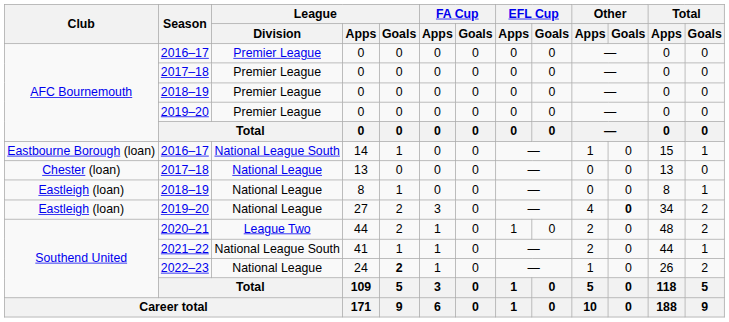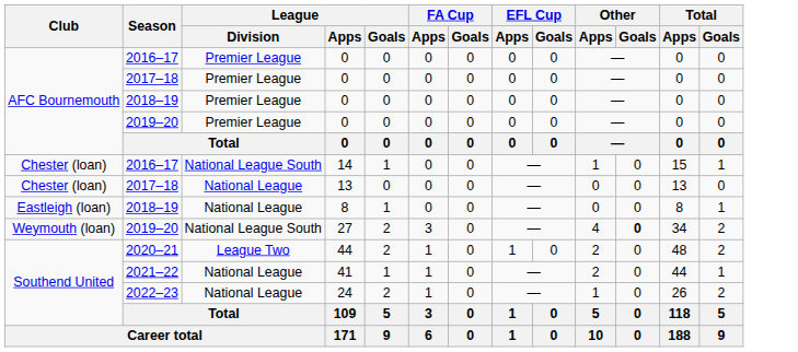 <table class=wikitable style=text-align:center>
 <tr>
 <th rowspan=2>Club</th>
 <th rowspan=2>Season</th>
 <th colspan=3>League</th>
 <th colspan=2><a href='#'>FA Cup</a></th>
 <th colspan=2><a href='#'>EFL Cup</a></th>
 <th colspan=2>Other</th>
 <th colspan=2>Total</th>
 </tr>
 <tr>
 <th>Division</th>
 <th>Apps</th>
 <th>Goals</th>
 <th>Apps</th>
 <th>Goals</th>
 <th>Apps</th>
 <th>Goals</th>
 <th>Apps</th>
 <th>Goals</th>
 <th>Apps</th>
 <th>Goals</th>
 </tr>
 <tr>
 <td rowspan=5><a href='#'>AFC Bournemouth</a></td>
 <td><a href='#'>2016–17</a></td>
 <td><a href='#'>Premier League</a></td>
 <td>0</td>
 <td>0</td>
 <td>0</td>
 <td>0</td>
 <td>0</td>
 <td>0</td>
 <td colspan=2>—</td>
 <td>0</td>
 <td>0</td>
 </tr>
 <tr>
 <td><a href='#'>2017–18</a></td>
 <td>Premier League</td>
 <td>0</td>
 <td>0</td>
 <td>0</td>
 <td>0</td>
 <td>0</td>
 <td>0</td>
 <td colspan=2>—</td>
 <td>0</td>
 <td>0</td>
 </tr>
 <tr>
 <td><a href='#'>2018–19</a></td>
 <td>Premier League</td>
 <td>0</td>
 <td>0</td>
 <td>0</td>
 <td>0</td>
 <td>0</td>
 <td>0</td>
 <td colspan=2>—</td>
 <td>0</td>
 <td>0</td>
 </tr>
 <tr>
 <td><a href='#'>2019–20</a></td>
 <td>Premier League</td>
 <td>0</td>
 <td>0</td>
 <td>0</td>
 <td>0</td>
 <td>0</td>
 <td>0</td>
 <td colspan=2>—</td>
 <td>0</td>
 <td>0</td>
 </tr>
 <tr>
 <th colspan=2>Total</th>
 <th>0</th>
 <th>0</th>
 <th>0</th>
 <th>0</th>
 <th>0</th>
 <th>0</th>
 <th colspan=2>—</th>
 <th>0</th>
 <th>0</th>
 </tr>
 <tr>
-<td><a href='#'>Eastbourne Borough</a> (loan)</td>
+<td><a href='#'>Chester</a> (loan)</td>
 <td><a href='#'>2016–17</a></td>
 <td><a href='#'>National League South</a></td>
 <td>14</td>
 <td>1</td>
 <td>0</td>
 <td>0</td>
 <td colspan=2>—</td>
 <td>1</td>
 <td>0</td>
 <td>15</td>
 <td>1</td>
 </tr>
 <tr>
 <td><a href='#'>Chester</a> (loan)</td>
 <td><a href='#'>2017–18</a></td>
 <td><a href='#'>National League</a></td>
 <td>13</td>
 <td>0</td>
 <td>0</td>
 <td>0</td>
 <td colspan=2>—</td>
 <td>0</td>
 <td>0</td>
 <td>13</td>
 <td>0</td>
 </tr>
 <tr>
 <td><a href='#'>Eastleigh</a> (loan)</td>
 <td><a href='#'>2018–19</a></td>
 <td>National League</td>
 <td>8</td>
 <td>1</td>
 <td>0</td>
 <td>0</td>
 <td colspan=2>—</td>
 <td>0</td>
 <td>0</td>
 <td>8</td>
 <td>1</td>
 </tr>
 <tr>
-<td><a href='#'>Eastleigh</a> (loan)</td>
+<td><a href='#'>Weymouth</a> (loan)</td>
 <td><a href='#'>2019–20</a></td>
-<td>National League</td>
+<td>National League South</td>
 <td>27</td>
 <td>2</td>
 <td>3</td>
 <td>0</td>
 <td colspan=2>—</td>
 <td>4</td>
 <td><strong>0</strong></td>
 <td>34</td>
 <td>2</td>
 </tr>
 <tr>
 <td rowspan="4"><a href='#'>Southend United</a></td>
 <td><a href='#'>2020–21</a></td>
 <td><a href='#'>League Two</a></td>
 <td>44</td>
 <td>2</td>
 <td>1</td>
 <td>0</td>
 <td>1</td>
 <td>0</td>
 <td>2</td>
 <td>0</td>
 <td>48</td>
 <td>2</td>
 </tr>
 <tr>
 <td><a href='#'>2021–22</a></td>
-<td>National League South</td>
+<td>National League</td>
 <td>41</td>
 <td>1</td>
 <td>1</td>
 <td>0</td>
 <td colspan="2">—</td>
 <td>2</td>
 <td>0</td>
 <td>44</td>
 <td>1</td>
 </tr>
 <tr>
 <td><a href='#'>2022–23</a></td>
 <td>National League</td>
 <td>24</td>
-<td><strong>2</strong></td>
+<td>2</td>
 <td>1</td>
 <td>0</td>
 <td colspan="2">—</td>
 <td>1</td>
 <td>0</td>
 <td>26</td>
 <td>2</td>
 </tr>
 <tr>
 <th colspan="2">Total</th>
 <th>109</th>
 <th>5</th>
 <th>3</th>
 <th>0</th>
 <th>1</th>
 <th>0</th>
 <th>5</th>
 <th>0</th>
 <th>118</th>
 <th>5</th>
 </tr>
 <tr>
 <th colspan=3>Career total</th>
 <th>171</th>
 <th>9</th>
 <th>6</th>
 <th>0</th>
 <th>1</th>
 <th>0</th>
 <th>10</th>
 <th>0</th>
 <th>188</th>
 <th>9</th>
 </tr>
 </table>
